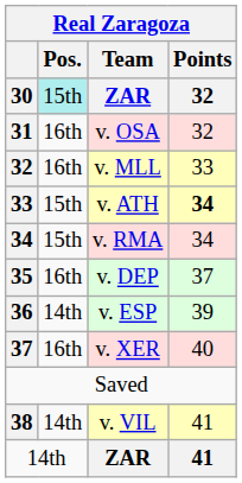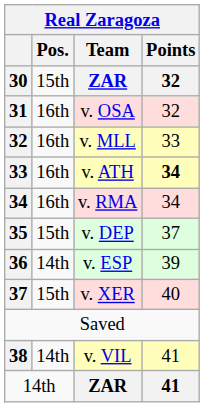 <table class="wikitable" style="font-size: 85%">
 <tr>
 <th colspan="4"><a href='#'>Real Zaragoza</a></th>
 </tr>
 <tr>
 <th></th>
 <th>Pos.</th>
 <th>Team</th>
 <th>Points</th>
 </tr>
 <tr>
 <th>30</th>
-<td style="background: paleturquoise; text-align:center;">15th</td>
+<td style="text-align:center;">15th</td>
 <th><a href='#'>ZAR</a></th>
 <th>32</th>
 </tr>
 <tr>
 <th>31</th>
 <td style="text-align:center;">16th</td>
 <td style="text-align:center; background:#fdd;">v. <a href='#'>OSA</a></td>
 <td style="text-align:center; background:#fdd;">32</td>
 </tr>
 <tr>
 <th>32</th>
 <td style="text-align:center;">16th</td>
 <td style="text-align:center; background:#ffb;">v. <a href='#'>MLL</a></td>
 <td style="text-align:center; background:#ffb;">33</td>
 </tr>
 <tr>
 <th>33</th>
-<td style="text-align:center;">15th</td>
+<td style="text-align:center;">16th</td>
 <td style="text-align:center; background:#ffb;">v. <a href='#'>ATH</a></td>
 <td style="text-align:center; background:#ffb;"><strong>34</strong></td>
 </tr>
 <tr>
 <th>34</th>
-<td style="text-align:center;">15th</td>
+<td style="text-align:center;">16th</td>
 <td style="text-align:center; background:#fdd;">v. <a href='#'>RMA</a></td>
 <td style="text-align:center; background:#fdd;">34</td>
 </tr>
 <tr>
 <th>35</th>
-<td style="text-align:center;">16th</td>
+<td style="text-align:center;">15th</td>
 <td style="text-align:center; background:#dfd;">v. <a href='#'>DEP</a></td>
 <td style="text-align:center; background:#dfd;">37</td>
 </tr>
 <tr>
 <th>36</th>
 <td style="text-align:center;">14th</td>
 <td style="text-align:center; background:#dfd;">v. <a href='#'>ESP</a></td>
 <td style="text-align:center; background:#dfd;">39</td>
 </tr>
 <tr>
 <th>37</th>
-<td style="text-align:center;">16th</td>
+<td style="text-align:center;">15th</td>
 <td style="text-align:center; background:#fdd;">v. <a href='#'>XER</a></td>
 <td style="text-align:center; background:#fdd;">40</td>
 </tr>
 <tr>
 <td colspan="4" style="text-align:center;">Saved</td>
 </tr>
 <tr>
 <th>38</th>
 <td style="text-align:center;">14th</td>
 <td style="text-align:center; background:#ffb;">v. <a href='#'>VIL</a></td>
 <td style="text-align:center; background:#ffb;">41</td>
 </tr>
 <tr>
 <td colspan="2" style="text-align:center;">14th</td>
 <th>ZAR</th>
 <th>41</th>
 </tr>
 </table>
